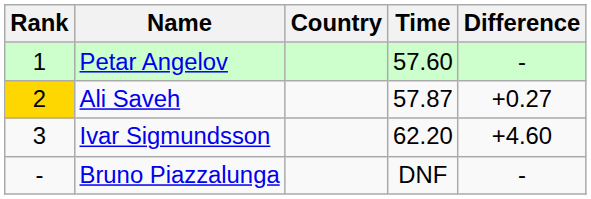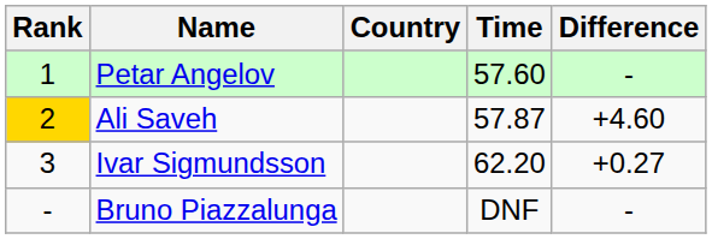 <table class="wikitable sortable" style="text-align:center">
 <tr>
 <th>Rank</th>
 <th>Name</th>
 <th>Country</th>
 <th>Time</th>
 <th>Difference</th>
 </tr>
 <tr style="background:#cfc;">
 <td>1</td>
 <td align=left><a href='#'>Petar Angelov</a></td>
 <td align=left></td>
 <td>57.60</td>
 <td>-</td>
 </tr>
 <tr>
 <td style="background: gold;">2</td>
 <td align=left><a href='#'>Ali Saveh</a></td>
 <td align=left></td>
 <td>57.87</td>
-<td>+0.27</td>
+<td>+4.60</td>
 </tr>
 <tr>
 <td>3</td>
 <td align=left><a href='#'>Ivar Sigmundsson</a></td>
 <td align=left></td>
 <td>62.20</td>
-<td>+4.60</td>
+<td>+0.27</td>
 </tr>
 <tr>
 <td>-</td>
 <td align=left><a href='#'>Bruno Piazzalunga</a></td>
 <td align=left></td>
 <td>DNF</td>
 <td>-</td>
 </tr>
 </table>
